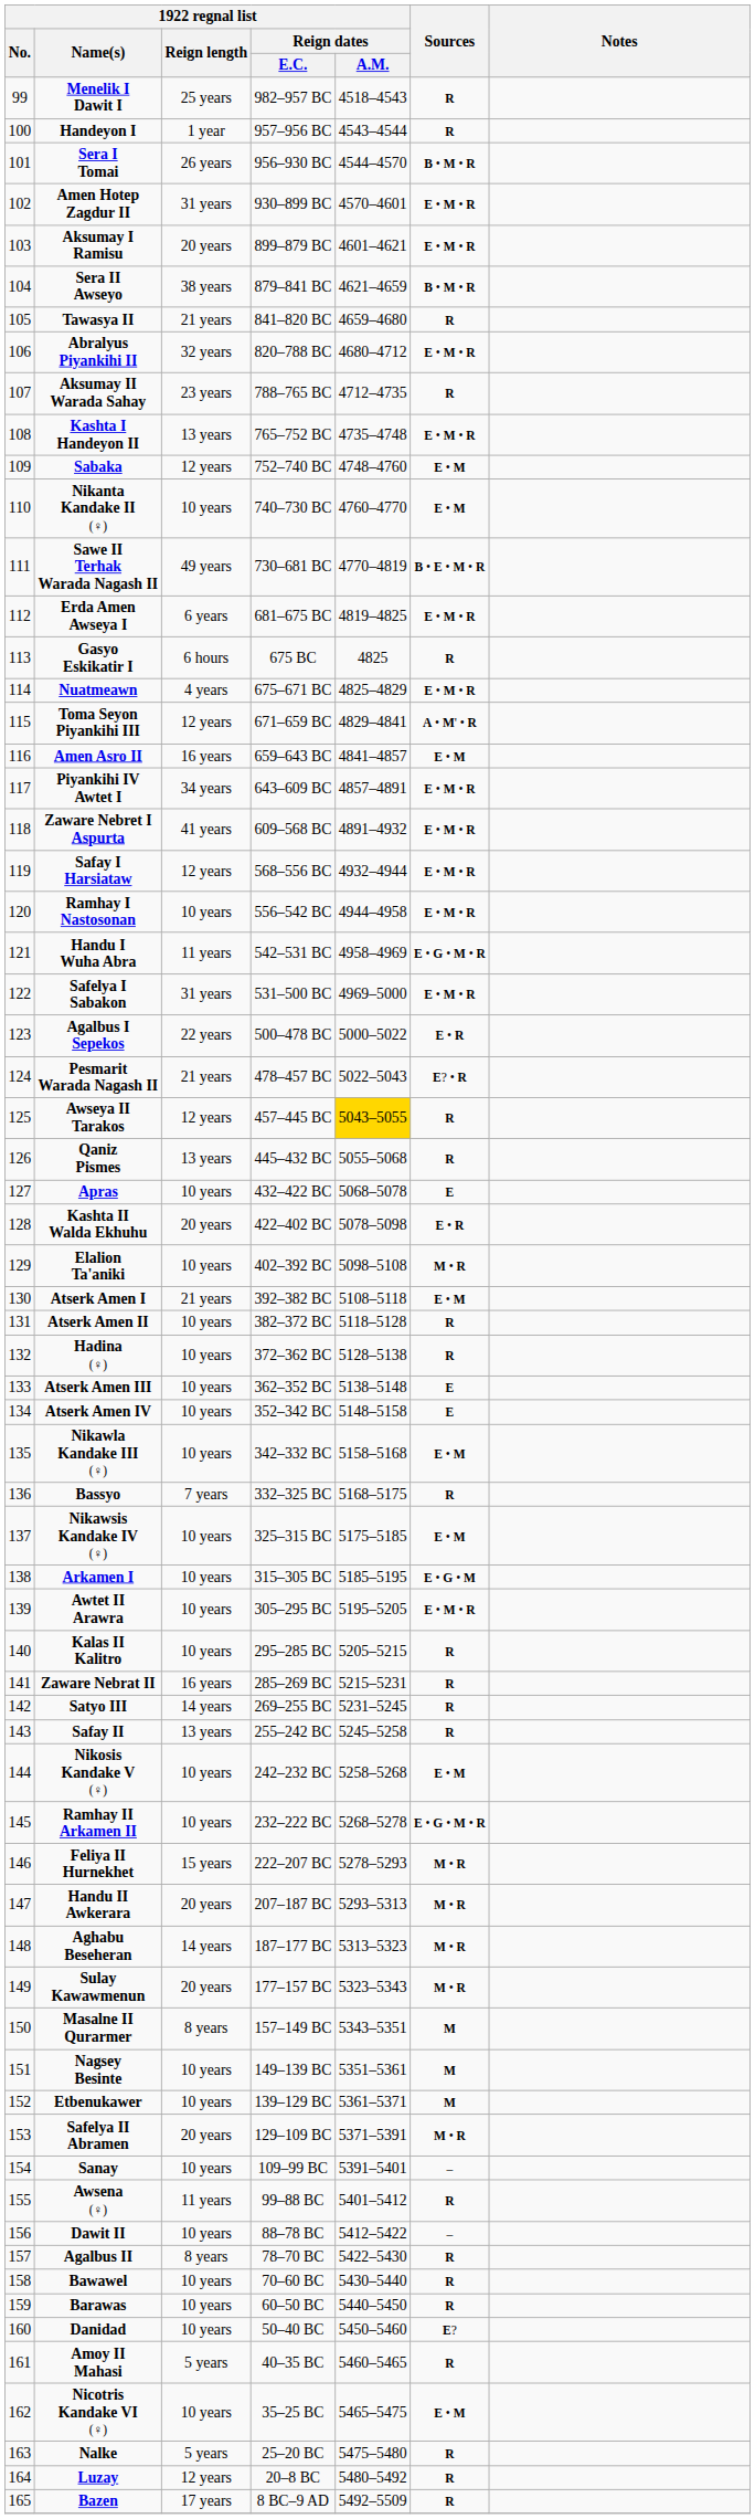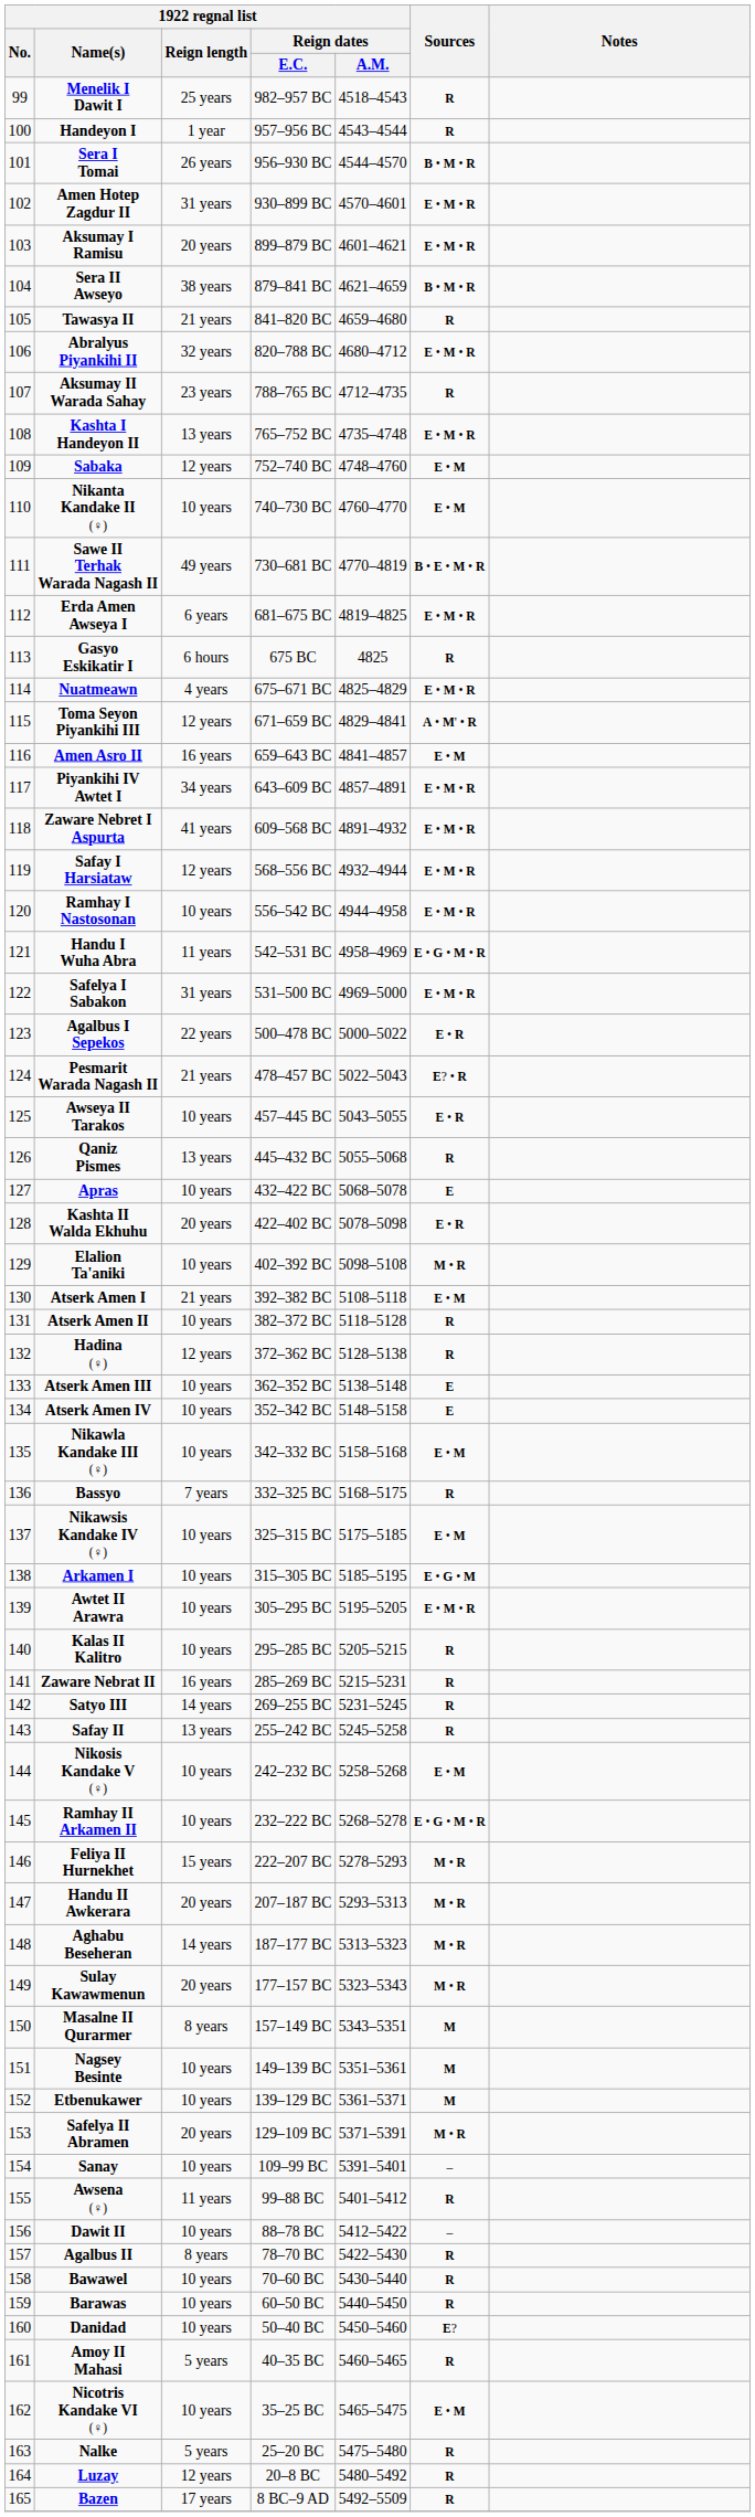 <table class="wikitable" style="text-align:center;">
 <tr>
 <th colspan="5">1922 regnal list</th>
 <th rowspan="3">Sources</th>
 <th rowspan="3" width="35%">Notes</th>
 </tr>
 <tr>
 <th rowspan="2">No.<br></th>
 <th rowspan="2">Name(s)<br></th>
 <th rowspan="2">Reign length<br></th>
 <th colspan="2">Reign dates</th>
 </tr>
 <tr>
 <th><a href='#'>E.C.</a></th>
 <th><a href='#'>A.M.</a></th>
 </tr>
 <tr>
 <td>99</td>
 <td><strong><a href='#'>Menelik I</a></strong><br><strong>Dawit I</strong></td>
 <td>25 years</td>
 <td>982–957 BC</td>
 <td>4518–4543</td>
 <td><strong><small>R</small></strong></td>
 <td><br></td>
 </tr>
 <tr>
 <td>100</td>
 <td><strong>Handeyon I</strong></td>
 <td>1 year</td>
 <td>957–956 BC</td>
 <td>4543–4544</td>
 <td><strong><small>R</small></strong></td>
 <td><br></td>
 </tr>
 <tr>
 <td>101</td>
 <td><strong><a href='#'>Sera I</a></strong><br><strong>Tomai</strong></td>
 <td>26 years</td>
 <td>956–930 BC</td>
 <td>4544–4570</td>
 <td><small><strong>B</strong> • <strong>M</strong> • <strong>R</strong></small></td>
 <td><br></td>
 </tr>
 <tr>
 <td>102</td>
 <td><strong>Amen Hotep</strong><br><strong>Zagdur II</strong></td>
 <td>31 years</td>
 <td>930–899 BC</td>
 <td>4570–4601</td>
 <td><small><strong>E</strong> • <strong>M</strong> • <strong>R</strong></small></td>
 <td><br></td>
 </tr>
 <tr>
 <td>103</td>
 <td><strong>Aksumay I</strong><br><strong>Ramisu</strong></td>
 <td>20 years</td>
 <td>899–879 BC</td>
 <td>4601–4621</td>
 <td><small><strong>E</strong> • <strong>M</strong> • <strong>R</strong></small></td>
 <td><br></td>
 </tr>
 <tr>
 <td>104</td>
 <td><strong>Sera II</strong><br><strong>Awseyo</strong></td>
 <td>38 years</td>
 <td>879–841 BC</td>
 <td>4621–4659</td>
 <td><small><strong>B</strong> • <strong>M</strong> • <strong>R</strong></small></td>
 <td><br></td>
 </tr>
 <tr>
 <td>105</td>
 <td><strong>Tawasya II</strong></td>
 <td>21 years</td>
 <td>841–820 BC</td>
 <td>4659–4680</td>
 <td><strong><small>R</small></strong></td>
 <td><br></td>
 </tr>
 <tr>
 <td>106</td>
 <td><strong>Abralyus</strong><br><strong><a href='#'>Piyankihi II</a></strong></td>
 <td>32 years</td>
 <td>820–788 BC</td>
 <td>4680–4712</td>
 <td><small><strong>E</strong> • <strong>M</strong> • <strong>R</strong></small></td>
 <td><br></td>
 </tr>
 <tr>
 <td>107</td>
 <td><strong>Aksumay II</strong><br><strong>Warada Sahay</strong></td>
 <td>23 years</td>
 <td>788–765 BC</td>
 <td>4712–4735</td>
 <td><strong><small>R</small></strong></td>
 <td><br></td>
 </tr>
 <tr>
 <td>108</td>
 <td><strong><a href='#'>Kashta I</a></strong><br><strong>Handeyon II</strong></td>
 <td>13 years</td>
 <td>765–752 BC</td>
 <td>4735–4748</td>
 <td><small><strong>E</strong> • <strong>M</strong> • <strong>R</strong></small></td>
 <td><br></td>
 </tr>
 <tr>
 <td>109</td>
 <td><a href='#'><strong>Sabaka</strong></a></td>
 <td>12 years</td>
 <td>752–740 BC</td>
 <td>4748–4760</td>
 <td><small><strong>E</strong> • <strong>M</strong></small></td>
 <td><br></td>
 </tr>
 <tr>
 <td>110</td>
 <td><strong>Nikanta</strong><br><strong>Kandake II</strong><br><small>(♀)</small></td>
 <td>10 years</td>
 <td>740–730 BC</td>
 <td>4760–4770</td>
 <td><small><strong>E</strong> • <strong>M</strong></small></td>
 <td><br></td>
 </tr>
 <tr>
 <td>111</td>
 <td><strong>Sawe II</strong><br><strong><a href='#'>Terhak</a></strong><br><strong>Warada Nagash II</strong></td>
 <td>49 years</td>
 <td>730–681 BC</td>
 <td>4770–4819</td>
 <td><small><strong>B</strong> • <strong>E</strong> • <strong>M</strong> • <strong>R</strong></small></td>
 <td><br></td>
 </tr>
 <tr>
 <td>112</td>
 <td><strong>Erda Amen</strong><br><strong>Awseya I</strong></td>
 <td>6 years</td>
 <td>681–675 BC</td>
 <td>4819–4825</td>
 <td><small><strong>E</strong> • <strong>M</strong> • <strong>R</strong></small></td>
 <td><br></td>
 </tr>
 <tr>
 <td>113</td>
 <td><strong>Gasyo</strong><br><strong>Eskikatir I</strong></td>
 <td>6 hours<br></td>
 <td>675 BC</td>
 <td>4825</td>
 <td><strong><small>R</small></strong></td>
 <td><br></td>
 </tr>
 <tr>
 <td>114</td>
 <td><a href='#'><strong>Nuatmeawn</strong></a></td>
 <td>4 years</td>
 <td>675–671 BC</td>
 <td>4825–4829</td>
 <td><small><strong>E</strong> • <strong>M</strong> • <strong>R</strong></small></td>
 <td><br></td>
 </tr>
 <tr>
 <td>115</td>
 <td><strong>Toma Seyon</strong><br><strong>Piyankihi III</strong></td>
 <td>12 years</td>
 <td>671–659 BC</td>
 <td>4829–4841</td>
 <td><small><strong>A</strong> • <strong>M</strong>' • <strong>R</strong></small></td>
 <td><br></td>
 </tr>
 <tr>
 <td>116</td>
 <td><strong><a href='#'>Amen Asro II</a></strong></td>
 <td>16 years</td>
 <td>659–643 BC</td>
 <td>4841–4857</td>
 <td><small><strong>E</strong> • <strong>M</strong></small></td>
 <td><br></td>
 </tr>
 <tr>
 <td>117</td>
 <td><strong>Piyankihi IV</strong><br><strong>Awtet I</strong></td>
 <td>34 years</td>
 <td>643–609 BC</td>
 <td>4857–4891</td>
 <td><small><strong>E</strong> • <strong>M</strong> • <strong>R</strong></small></td>
 <td><br></td>
 </tr>
 <tr>
 <td>118</td>
 <td><strong>Zaware Nebret I</strong><br><strong><a href='#'>Aspurta</a></strong></td>
 <td>41 years</td>
 <td>609–568 BC</td>
 <td>4891–4932</td>
 <td><small><strong>E</strong> • <strong>M</strong> • <strong>R</strong></small></td>
 <td><br></td>
 </tr>
 <tr>
 <td>119</td>
 <td><strong>Safay I</strong><br><strong><a href='#'>Harsiataw</a></strong></td>
 <td>12 years</td>
 <td>568–556 BC</td>
 <td>4932–4944</td>
 <td><small><strong>E</strong> • <strong>M</strong> • <strong>R</strong></small></td>
 <td><br></td>
 </tr>
 <tr>
 <td>120</td>
 <td><strong>Ramhay I</strong><br><strong><a href='#'>Nastosonan</a></strong></td>
 <td>10 years</td>
 <td>556–542 BC</td>
 <td>4944–4958</td>
 <td><small><strong>E</strong> • <strong>M</strong> • <strong>R</strong></small></td>
 <td><br></td>
 </tr>
 <tr>
 <td>121</td>
 <td><strong>Handu I</strong><br><strong>Wuha Abra</strong></td>
 <td>11 years</td>
 <td>542–531 BC</td>
 <td>4958–4969</td>
 <td><small><strong>E</strong> • <strong>G</strong> • <strong>M</strong> • <strong>R</strong></small></td>
 <td><br></td>
 </tr>
 <tr>
 <td>122</td>
 <td><strong>Safelya I</strong><br><strong>Sabakon</strong></td>
 <td>31 years</td>
 <td>531–500 BC</td>
 <td>4969–5000</td>
 <td><small><strong>E</strong> • <strong>M</strong> • <strong>R</strong></small></td>
 <td><br></td>
 </tr>
 <tr>
 <td>123</td>
 <td><strong>Agalbus I</strong><br><strong><a href='#'>Sepekos</a></strong></td>
 <td>22 years</td>
 <td>500–478 BC</td>
 <td>5000–5022</td>
 <td><small><strong>E</strong> • <strong>R</strong></small></td>
 <td><br></td>
 </tr>
 <tr>
 <td>124</td>
 <td><strong>Pesmarit</strong><br><strong>Warada Nagash II</strong></td>
 <td>21 years</td>
 <td>478–457 BC</td>
 <td>5022–5043</td>
 <td><small><strong>E</strong>? • <strong>R</strong></small></td>
 <td><br></td>
 </tr>
 <tr>
 <td>125</td>
 <td><strong>Awseya II</strong><br><strong>Tarakos</strong></td>
-<td>12 years</td>
+<td>10 years</td>
 <td>457–445 BC</td>
-<td style="background: gold;">5043–5055</td>
-<td><strong><small>R</small></strong></td>
+<td>5043–5055</td>
+<td><small><strong>E</strong> • <strong>R</strong></small></td>
 <td><br></td>
 </tr>
 <tr>
 <td>126</td>
 <td><strong>Qaniz</strong><br><strong>Pismes</strong></td>
 <td>13 years</td>
 <td>445–432 BC</td>
 <td>5055–5068</td>
 <td><strong><small>R</small></strong></td>
 <td><br></td>
 </tr>
 <tr>
 <td>127</td>
 <td><a href='#'><strong>Apras</strong></a></td>
 <td>10 years</td>
 <td>432–422 BC</td>
 <td>5068–5078</td>
 <td><strong><small>E</small></strong></td>
 <td><br></td>
 </tr>
 <tr>
 <td>128</td>
 <td><strong>Kashta II</strong><br><strong>Walda Ekhuhu</strong></td>
 <td>20 years</td>
 <td>422–402 BC</td>
 <td>5078–5098</td>
 <td><small><strong>E</strong> • <strong>R</strong></small></td>
 <td><br></td>
 </tr>
 <tr>
 <td>129</td>
 <td><strong>Elalion</strong><br><strong>Ta'aniki</strong></td>
 <td>10 years</td>
 <td>402–392 BC</td>
 <td>5098–5108</td>
 <td><small><strong>M</strong> • <strong>R</strong></small></td>
 <td><br></td>
 </tr>
 <tr>
 <td>130</td>
 <td><strong>Atserk Amen I</strong></td>
 <td>21 years</td>
 <td>392–382 BC</td>
 <td>5108–5118</td>
 <td><small><strong>E</strong> • <strong>M</strong></small></td>
 <td><br></td>
 </tr>
 <tr>
 <td>131</td>
 <td><strong>Atserk Amen II</strong></td>
 <td>10 years</td>
 <td>382–372 BC</td>
 <td>5118–5128</td>
 <td><strong><small>R</small></strong></td>
 <td><br></td>
 </tr>
 <tr>
 <td>132</td>
 <td><strong>Hadina</strong><br><small>(♀)</small></td>
-<td>10 years</td>
+<td>12 years</td>
 <td>372–362 BC</td>
 <td>5128–5138</td>
 <td><strong><small>R</small></strong></td>
 <td><br></td>
 </tr>
 <tr>
 <td>133</td>
 <td><strong>Atserk Amen III</strong></td>
 <td>10 years</td>
 <td>362–352 BC</td>
 <td>5138–5148</td>
 <td><strong><small>E</small></strong></td>
 <td></td>
 </tr>
 <tr>
 <td>134</td>
 <td><strong>Atserk Amen IV</strong></td>
 <td>10 years</td>
 <td>352–342 BC</td>
 <td>5148–5158</td>
 <td><strong><small>E</small></strong></td>
 <td></td>
 </tr>
 <tr>
 <td>135</td>
 <td><strong>Nikawla</strong><br><strong>Kandake III</strong><br><small>(♀)</small></td>
 <td>10 years</td>
 <td>342–332 BC</td>
 <td>5158–5168</td>
 <td><small><strong>E</strong> • <strong>M</strong></small></td>
 <td><br></td>
 </tr>
 <tr>
 <td>136</td>
 <td><strong>Bassyo</strong></td>
 <td>7 years</td>
 <td>332–325 BC</td>
 <td>5168–5175</td>
 <td><strong><small>R</small></strong></td>
 <td><br></td>
 </tr>
 <tr>
 <td>137</td>
 <td><strong>Nikawsis</strong><br><strong>Kandake IV</strong><br><small>(♀)</small></td>
 <td>10 years</td>
 <td>325–315 BC</td>
 <td>5175–5185</td>
 <td><small><strong>E</strong> • <strong>M</strong></small></td>
 <td><br></td>
 </tr>
 <tr>
 <td>138</td>
 <td><strong><a href='#'>Arkamen I</a></strong></td>
 <td>10 years</td>
 <td>315–305 BC</td>
 <td>5185–5195</td>
 <td><small><strong>E</strong> • <strong>G</strong> • <strong>M</strong></small></td>
 <td><br></td>
 </tr>
 <tr>
 <td>139</td>
 <td><strong>Awtet II</strong><br><strong>Arawra</strong></td>
 <td>10 years</td>
 <td>305–295 BC</td>
 <td>5195–5205</td>
 <td><small><strong>E</strong> • <strong>M</strong> • <strong>R</strong></small></td>
 <td><br></td>
 </tr>
 <tr>
 <td>140</td>
 <td><strong>Kalas II</strong><br><strong>Kalitro</strong></td>
 <td>10 years</td>
 <td>295–285 BC</td>
 <td>5205–5215</td>
 <td><strong><small>R</small></strong></td>
 <td><br></td>
 </tr>
 <tr>
 <td>141</td>
 <td><strong>Zaware Nebrat II</strong></td>
 <td>16 years</td>
 <td>285–269 BC</td>
 <td>5215–5231</td>
 <td><strong><small>R</small></strong></td>
 <td><br></td>
 </tr>
 <tr>
 <td>142</td>
 <td><strong>Satyo III</strong></td>
 <td>14 years</td>
 <td>269–255 BC</td>
 <td>5231–5245</td>
 <td><strong><small>R</small></strong></td>
 <td><br></td>
 </tr>
 <tr>
 <td>143</td>
 <td><strong>Safay II</strong></td>
 <td>13 years</td>
 <td>255–242 BC</td>
 <td>5245–5258</td>
 <td><strong><small>R</small></strong></td>
 <td><br></td>
 </tr>
 <tr>
 <td>144</td>
 <td><strong>Nikosis</strong><br><strong>Kandake V</strong><br><small>(♀)</small></td>
 <td>10 years</td>
 <td>242–232 BC</td>
 <td>5258–5268</td>
 <td><small><strong>E</strong> • <strong>M</strong></small></td>
 <td><br></td>
 </tr>
 <tr>
 <td>145</td>
 <td><strong>Ramhay II</strong><br><strong><a href='#'>Arkamen II</a></strong></td>
 <td>10 years</td>
 <td>232–222 BC</td>
 <td>5268–5278</td>
 <td><small><strong>E</strong> • <strong>G</strong> • <strong>M</strong> • <strong>R</strong></small></td>
 <td><br></td>
 </tr>
 <tr>
 <td>146</td>
 <td><strong>Feliya II</strong><br><strong>Hurnekhet</strong></td>
 <td>15 years</td>
 <td>222–207 BC</td>
 <td>5278–5293</td>
 <td><small><strong>M</strong> • <strong>R</strong></small></td>
 <td><br></td>
 </tr>
 <tr>
 <td>147</td>
 <td><strong>Handu II</strong><br><strong>Awkerara</strong></td>
 <td>20 years</td>
 <td>207–187 BC</td>
 <td>5293–5313</td>
 <td><small><strong>M</strong> • <strong>R</strong></small></td>
 <td><br></td>
 </tr>
 <tr>
 <td>148</td>
 <td><strong>Aghabu</strong><br><strong>Beseheran</strong></td>
 <td>14 years</td>
 <td>187–177 BC</td>
 <td>5313–5323</td>
 <td><small><strong>M</strong> • <strong>R</strong></small></td>
 <td><br></td>
 </tr>
 <tr>
 <td>149</td>
 <td><strong>Sulay</strong><br><strong>Kawawmenun</strong></td>
 <td>20 years</td>
 <td>177–157 BC</td>
 <td>5323–5343</td>
 <td><small><strong>M</strong> • <strong>R</strong></small></td>
 <td><br></td>
 </tr>
 <tr>
 <td>150</td>
 <td><strong>Masalne II</strong><br><strong>Qurarmer</strong></td>
 <td>8 years</td>
 <td>157–149 BC</td>
 <td>5343–5351</td>
 <td><strong><small>M</small></strong></td>
 <td><br></td>
 </tr>
 <tr>
 <td>151</td>
 <td><strong>Nagsey</strong><br><strong>Besinte</strong></td>
 <td>10 years</td>
 <td>149–139 BC</td>
 <td>5351–5361</td>
 <td><strong><small>M</small></strong></td>
 <td><br></td>
 </tr>
 <tr>
 <td>152</td>
 <td><strong>Etbenukawer</strong></td>
 <td>10 years</td>
 <td>139–129 BC</td>
 <td>5361–5371</td>
 <td><strong><small>M</small></strong></td>
 <td><br></td>
 </tr>
 <tr>
 <td>153</td>
 <td><strong>Safelya II</strong><br><strong>Abramen</strong></td>
 <td>20 years</td>
 <td>129–109 BC</td>
 <td>5371–5391</td>
 <td><small><strong>M</strong> • <strong>R</strong></small></td>
 <td><br></td>
 </tr>
 <tr>
 <td>154</td>
 <td><strong>Sanay</strong></td>
 <td>10 years</td>
 <td>109–99 BC</td>
 <td>5391–5401</td>
 <td><small>–</small></td>
 <td></td>
 </tr>
 <tr>
 <td>155</td>
 <td><strong>Awsena</strong><br><small>(♀)</small></td>
 <td>11 years</td>
 <td>99–88 BC</td>
 <td>5401–5412</td>
 <td><strong><small>R</small></strong></td>
 <td><br></td>
 </tr>
 <tr>
 <td>156</td>
 <td><strong>Dawit II</strong></td>
 <td>10 years</td>
 <td>88–78 BC</td>
 <td>5412–5422</td>
 <td><small>–</small></td>
 <td></td>
 </tr>
 <tr>
 <td>157</td>
 <td><strong>Agalbus II</strong></td>
 <td>8 years</td>
 <td>78–70 BC</td>
 <td>5422–5430</td>
 <td><strong><small>R</small></strong></td>
 <td><br></td>
 </tr>
 <tr>
 <td>158</td>
 <td><strong>Bawawel</strong></td>
 <td>10 years</td>
 <td>70–60 BC</td>
 <td>5430–5440</td>
 <td><strong><small>R</small></strong></td>
 <td><br></td>
 </tr>
 <tr>
 <td>159</td>
 <td><strong>Barawas</strong></td>
 <td>10 years</td>
 <td>60–50 BC</td>
 <td>5440–5450</td>
 <td><strong><small>R</small></strong></td>
 <td><br></td>
 </tr>
 <tr>
 <td>160</td>
 <td><strong>Danidad</strong></td>
 <td>10 years</td>
 <td>50–40 BC</td>
 <td>5450–5460</td>
 <td><small><strong>E</strong>?</small></td>
 <td><br></td>
 </tr>
 <tr>
 <td>161</td>
 <td><strong>Amoy II</strong><br><strong>Mahasi</strong></td>
 <td>5 years</td>
 <td>40–35 BC</td>
 <td>5460–5465</td>
 <td><strong><small>R</small></strong></td>
 <td><br></td>
 </tr>
 <tr>
 <td>162</td>
 <td><strong>Nicotris</strong><br><strong>Kandake VI</strong><br><small>(♀)</small></td>
 <td>10 years</td>
 <td>35–25 BC</td>
 <td>5465–5475</td>
 <td><small><strong>E</strong> • <strong>M</strong></small></td>
 <td><br></td>
 </tr>
 <tr>
 <td>163</td>
 <td><strong>Nalke</strong></td>
 <td>5 years</td>
 <td>25–20 BC</td>
 <td>5475–5480</td>
 <td><strong><small>R</small></strong></td>
 <td><br></td>
 </tr>
 <tr>
 <td>164</td>
 <td><strong><a href='#'>Luzay</a></strong></td>
 <td>12 years</td>
 <td>20–8 BC</td>
 <td>5480–5492</td>
 <td><strong><small>R</small></strong></td>
 <td><br></td>
 </tr>
 <tr>
 <td>165</td>
 <td><strong><a href='#'>Bazen</a></strong></td>
 <td>17 years</td>
 <td>8 BC–9 AD</td>
 <td>5492–5509</td>
 <td><strong><small>R</small></strong></td>
 <td><br></td>
 </tr>
 <tr>
 </tr>
 </table>
